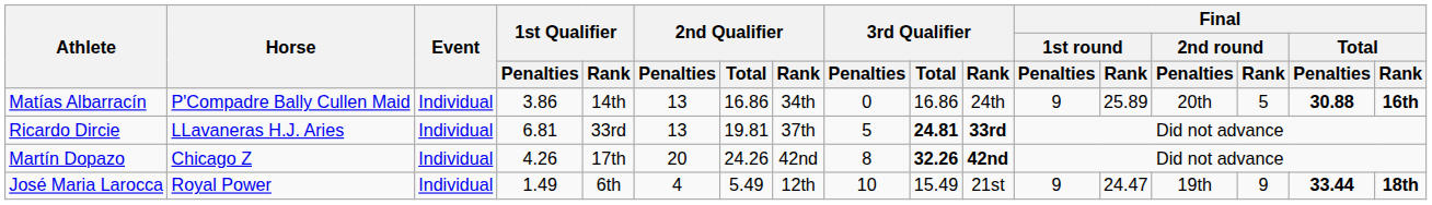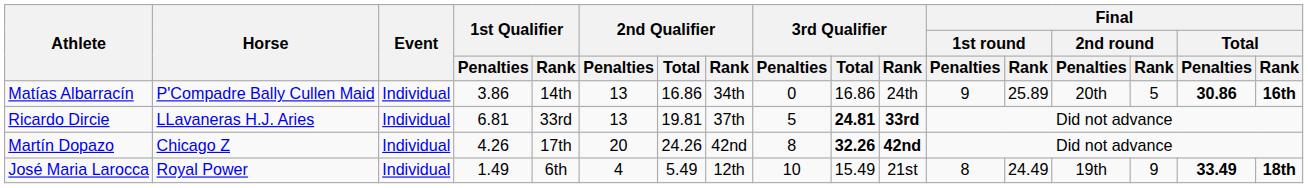 <table class=wikitable style="font-size:90%">
 <tr>
 <th rowspan="3">Athlete</th>
 <th rowspan="3">Horse</th>
 <th rowspan="3">Event</th>
 <th rowspan="2" colspan="2">1st Qualifier</th>
 <th rowspan="2" colspan="3">2nd Qualifier</th>
 <th rowspan="2" colspan="3">3rd Qualifier</th>
 <th colspan="6">Final</th>
 </tr>
 <tr>
 <th colspan="2">1st round</th>
 <th colspan="2">2nd round</th>
 <th colspan="2">Total</th>
 </tr>
 <tr>
 <th>Penalties</th>
 <th>Rank</th>
 <th>Penalties</th>
 <th>Total</th>
 <th>Rank</th>
 <th>Penalties</th>
 <th>Total</th>
 <th>Rank</th>
 <th>Penalties</th>
 <th>Rank</th>
 <th>Penalties</th>
 <th>Rank</th>
 <th>Penalties</th>
 <th>Rank</th>
 </tr>
 <tr>
 <td><a href='#'>Matías Albarracín</a></td>
 <td><a href='#'>P'Compadre Bally Cullen Maid</a></td>
 <td><a href='#'>Individual</a></td>
 <td align=center>3.86</td>
 <td align=center>14th</td>
 <td align=center>13</td>
 <td align=center>16.86</td>
 <td align=center>34th</td>
 <td align=center>0</td>
 <td align=center>16.86</td>
 <td align=center>24th</td>
 <td align=center>9</td>
 <td align=center>25.89</td>
 <td align=center>20th</td>
 <td align=center>5</td>
-<td align=center><strong>30.88</strong></td>
+<td align=center><strong>30.86</strong></td>
 <td align=center><strong>16th</strong></td>
 </tr>
 <tr>
 <td><a href='#'>Ricardo Dircie</a></td>
 <td><a href='#'>LLavaneras H.J. Aries</a></td>
 <td><a href='#'>Individual</a></td>
 <td align=center>6.81</td>
 <td align=center>33rd</td>
 <td align=center>13</td>
 <td align=center>19.81</td>
 <td align=center>37th</td>
 <td align=center>5</td>
 <td align=center><strong>24.81</strong></td>
 <td align=center><strong>33rd</strong></td>
 <td align=center colspan=6>Did not advance</td>
 </tr>
 <tr>
 <td><a href='#'>Martín Dopazo</a></td>
 <td><a href='#'>Chicago Z</a></td>
 <td><a href='#'>Individual</a></td>
 <td align=center>4.26</td>
 <td align=center>17th</td>
 <td align=center>20</td>
 <td align=center>24.26</td>
 <td align=center>42nd</td>
 <td align=center>8</td>
 <td align=center><strong>32.26</strong></td>
 <td align=center><strong>42nd</strong></td>
 <td align=center colspan=6>Did not advance</td>
 </tr>
 <tr>
 <td><a href='#'>José Maria Larocca</a></td>
 <td><a href='#'>Royal Power</a></td>
 <td><a href='#'>Individual</a></td>
 <td align=center>1.49</td>
 <td align=center>6th</td>
 <td align=center>4</td>
 <td align=center>5.49</td>
 <td align=center>12th</td>
 <td align=center>10</td>
 <td align=center>15.49</td>
 <td align=center>21st</td>
-<td align=center>9</td>
-<td align=center>24.47</td>
+<td align=center>8</td>
+<td align=center>24.49</td>
 <td align=center>19th</td>
 <td align=center>9</td>
-<td align=center><strong>33.44</strong></td>
+<td align=center><strong>33.49</strong></td>
 <td align=center><strong>18th</strong></td>
 </tr>
 </table>
